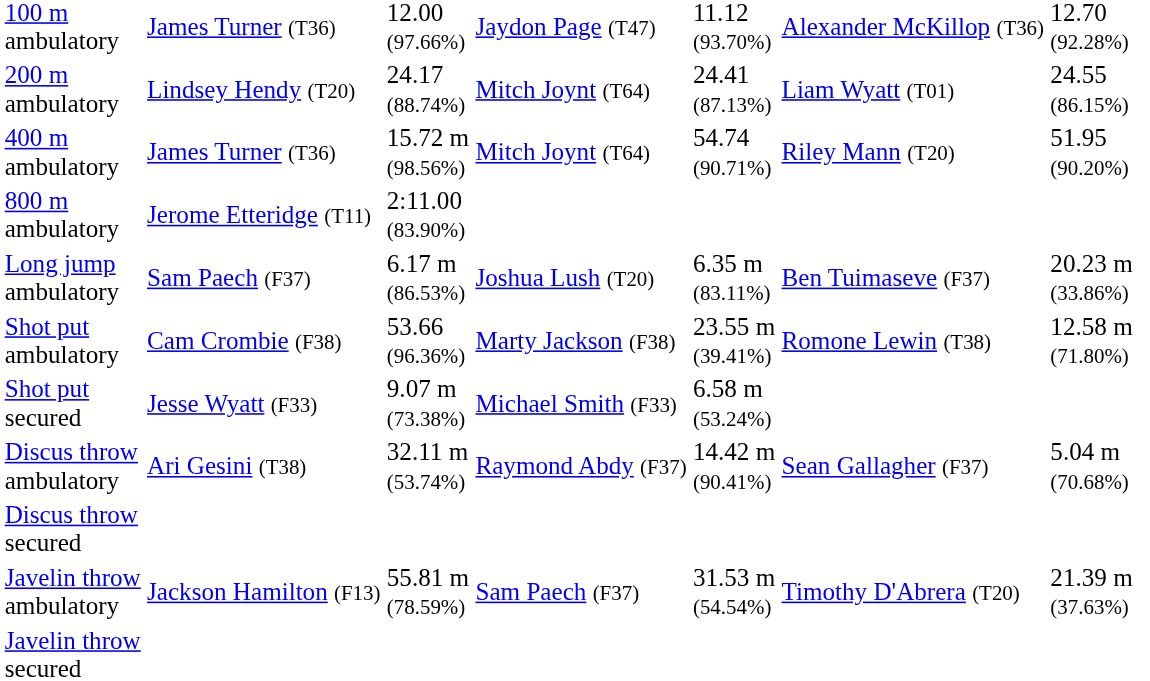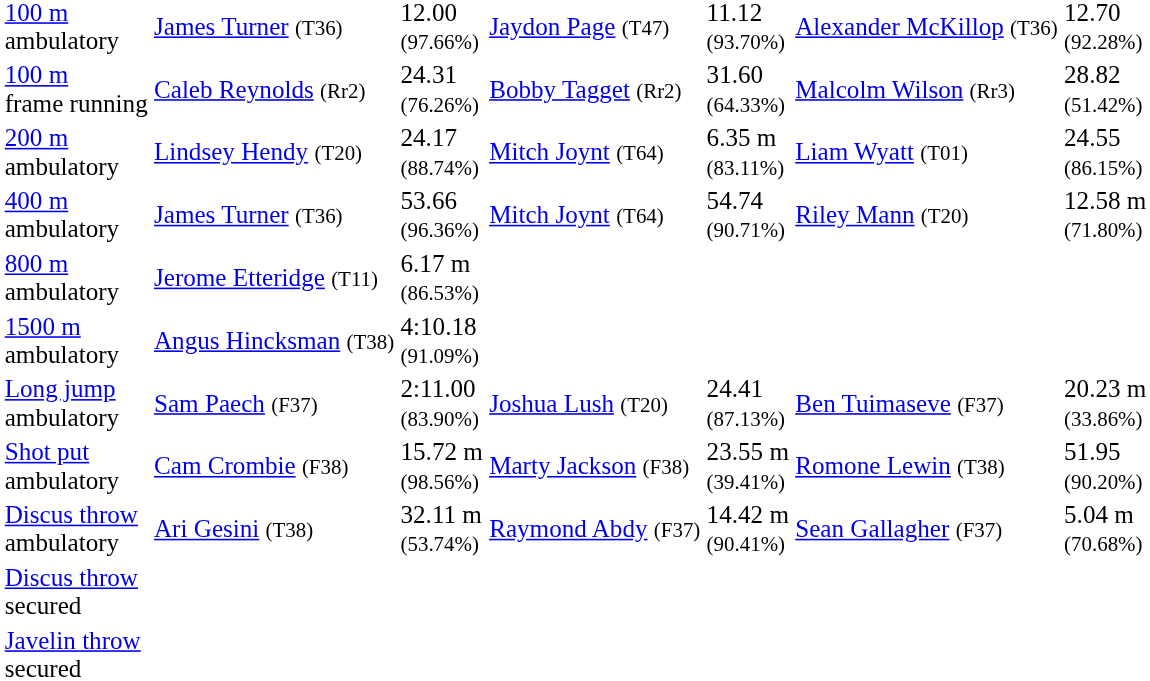 <table>
 <tr>
 <td><a href='#'>100 m</a> <br> ambulatory</td>
 <td><a href='#'>James Turner</a> <small>(T36)</small><br> </td>
 <td>12.00 <br><small>(97.66%)</small></td>
 <td><a href='#'>Jaydon Page</a> <small>(T47)</small><br> </td>
 <td>11.12 <br><small>(93.70%)</small></td>
 <td><a href='#'>Alexander McKillop</a> <small>(T36)</small><br> </td>
 <td>12.70 <br><small>(92.28%)</small></td>
 </tr>
 <tr>
+<td><a href='#'>100 m</a><br> frame running</td>
+<td><a href='#'>Caleb Reynolds</a> <small>(Rr2)</small><br> </td>
+<td>24.31 <br><small>(76.26%)</small></td>
+<td><a href='#'>Bobby Tagget</a> <small>(Rr2)</small><br> </td>
+<td>31.60 <br><small>(64.33%)</small></td>
+<td><a href='#'>Malcolm Wilson</a> <small>(Rr3)</small><br> </td>
+<td>28.82 <br><small>(51.42%)</small></td>
+</tr>
+<tr>
 <td><a href='#'>200 m</a> <br> ambulatory</td>
 <td><a href='#'>Lindsey Hendy</a> <small>(T20)</small><br> </td>
 <td>24.17 <br><small>(88.74%)</small></td>
 <td><a href='#'>Mitch Joynt</a> <small>(T64)</small><br> </td>
-<td>24.41 <br><small>(87.13%)</small></td>
+<td>6.35 m <br><small>(83.11%)</small></td>
 <td><a href='#'>Liam Wyatt</a> <small>(T01)</small><br> </td>
 <td>24.55 <br><small>(86.15%)</small></td>
 </tr>
 <tr>
 <td><a href='#'>400 m</a> <br> ambulatory</td>
 <td><a href='#'>James Turner</a> <small>(T36)</small><br> </td>
-<td>15.72 m <br><small>(98.56%)</small></td>
+<td>53.66 <br><small>(96.36%)</small></td>
 <td><a href='#'>Mitch Joynt</a> <small>(T64)</small><br> </td>
 <td>54.74 <br><small>(90.71%)</small></td>
 <td><a href='#'>Riley Mann</a> <small>(T20)</small><br> </td>
-<td>51.95 <br><small>(90.20%)</small></td>
+<td>12.58 m <br><small>(71.80%)</small></td>
 </tr>
 <tr>
 <td><a href='#'>800 m</a> <br> ambulatory</td>
 <td><a href='#'>Jerome Etteridge</a> <small>(T11)</small><br> </td>
-<td>2:11.00 <br><small>(83.90%)</small></td>
+<td>6.17 m <br><small>(86.53%)</small></td>
+<td></td>
+<td></td>
+<td></td>
+<td></td>
+</tr>
+<tr>
+<td><a href='#'>1500 m</a> <br> ambulatory</td>
+<td><a href='#'>Angus Hincksman</a> <small>(T38)</small><br> </td>
+<td>4:10.18 <br><small>(91.09%)</small></td>
 <td></td>
 <td></td>
 <td></td>
 <td></td>
 </tr>
 <tr>
 <td><a href='#'>Long jump</a> <br> ambulatory</td>
 <td><a href='#'>Sam Paech</a> <small>(F37)</small><br> </td>
-<td>6.17 m <br><small>(86.53%)</small></td>
+<td>2:11.00 <br><small>(83.90%)</small></td>
 <td><a href='#'>Joshua Lush</a> <small>(T20)</small><br> </td>
-<td>6.35 m <br><small>(83.11%)</small></td>
+<td>24.41 <br><small>(87.13%)</small></td>
 <td><a href='#'>Ben Tuimaseve</a> <small>(F37)</small><br> </td>
 <td>20.23 m <br><small>(33.86%)</small></td>
 </tr>
 <tr>
 <td><a href='#'>Shot put</a> <br> ambulatory</td>
 <td><a href='#'>Cam Crombie</a> <small>(F38)</small><br> </td>
-<td>53.66 <br><small>(96.36%)</small></td>
+<td>15.72 m <br><small>(98.56%)</small></td>
 <td><a href='#'>Marty Jackson</a> <small>(F38)</small><br> </td>
 <td>23.55 m <br><small>(39.41%)</small></td>
 <td><a href='#'>Romone Lewin</a> <small>(T38)</small><br> </td>
-<td>12.58 m <br><small>(71.80%)</small></td>
-</tr>
-<tr>
-<td><a href='#'>Shot put</a> <br> secured</td>
-<td><a href='#'>Jesse Wyatt</a> <small>(F33)</small><br> </td>
-<td>9.07 m <br><small>(73.38%)</small></td>
-<td><a href='#'>Michael Smith</a> <small>(F33)</small><br> </td>
-<td>6.58 m <br><small>(53.24%)</small></td>
-<td></td>
-<td></td>
+<td>51.95 <br><small>(90.20%)</small></td>
 </tr>
 <tr>
 <td><a href='#'>Discus throw</a> <br> ambulatory</td>
 <td><a href='#'>Ari Gesini</a> <small>(T38)</small><br> </td>
 <td>32.11 m <br><small>(53.74%)</small></td>
 <td><a href='#'>Raymond Abdy</a> <small>(F37)</small><br> </td>
 <td>14.42 m <br><small>(90.41%)</small></td>
 <td><a href='#'>Sean Gallagher</a> <small>(F37)</small><br> </td>
 <td>5.04 m <br><small>(70.68%)</small></td>
 </tr>
 <tr>
 <td><a href='#'>Discus throw</a> <br> secured</td>
 <td></td>
 <td></td>
 <td></td>
 <td></td>
 <td></td>
 <td></td>
 </tr>
 <tr>
-<td><a href='#'>Javelin throw</a><br> ambulatory</td>
-<td><a href='#'>Jackson Hamilton</a> <small>(F13)</small><br> </td>
-<td>55.81 m <br><small>(78.59%)</small></td>
-<td><a href='#'>Sam Paech</a> <small>(F37)</small><br> </td>
-<td>31.53 m <br><small>(54.54%)</small></td>
-<td><a href='#'>Timothy D'Abrera</a> <small>(T20)</small><br> </td>
-<td>21.39 m <br><small>(37.63%)</small></td>
-</tr>
-<tr>
 <td><a href='#'>Javelin throw</a><br> secured</td>
 <td></td>
 <td></td>
 <td></td>
 <td></td>
 <td></td>
 <td></td>
 </tr>
 </table>
